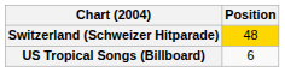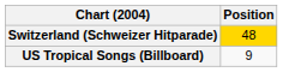 <table class="wikitable plainrowheaders " style="text-align:center;">
 <tr>
 <th scope="col">Chart (2004)</th>
 <th scope="col">Position</th>
 </tr>
 <tr>
 <th scope="row">Switzerland (Schweizer Hitparade)</th>
 <td style="background: gold;">48</td>
 </tr>
 <tr>
 <th scope="row">US Tropical Songs (Billboard)</th>
-<td>6</td>
+<td>9</td>
 </tr>
 </table>
